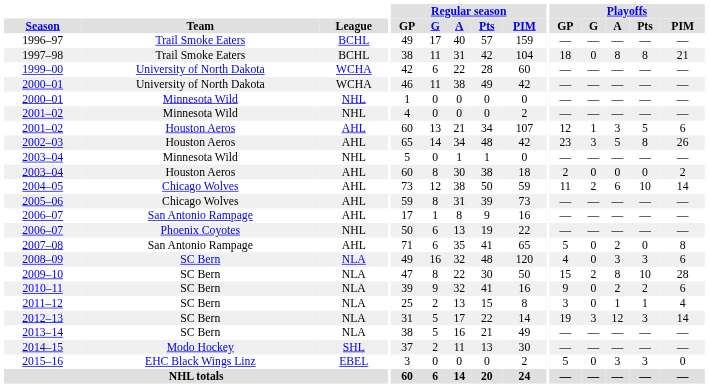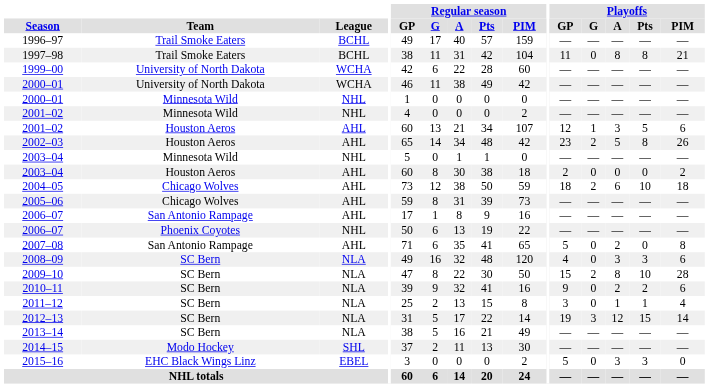 <table border="0" cellpadding="1" cellspacing="0" style="text-align:center; width:60em">
 <tr bgcolor="#e0e0e0">
 <th colspan="3" bgcolor="#ffffff"></th>
 <th rowspan="99" bgcolor="#ffffff"></th>
 <th colspan="5"><a href='#'>Regular season</a></th>
 <th rowspan="99" bgcolor="#ffffff"></th>
 <th colspan="5"><a href='#'>Playoffs</a></th>
 </tr>
 <tr bgcolor="#e0e0e0">
 <th><a href='#'>Season</a></th>
 <th>Team</th>
 <th>League</th>
 <th>GP</th>
 <th><a href='#'>G</a></th>
 <th><a href='#'>A</a></th>
 <th><a href='#'>Pts</a></th>
 <th><a href='#'>PIM</a></th>
 <th>GP</th>
 <th>G</th>
 <th>A</th>
 <th>Pts</th>
 <th>PIM</th>
 </tr>
 <tr>
 <td>1996–97</td>
 <td><a href='#'>Trail Smoke Eaters</a></td>
 <td><a href='#'>BCHL</a></td>
 <td>49</td>
 <td>17</td>
 <td>40</td>
 <td>57</td>
 <td>159</td>
 <td>—</td>
 <td>—</td>
 <td>—</td>
 <td>—</td>
 <td>—</td>
 </tr>
 <tr bgcolor="#f0f0f0">
 <td>1997–98</td>
 <td>Trail Smoke Eaters</td>
 <td>BCHL</td>
 <td>38</td>
 <td>11</td>
 <td>31</td>
 <td>42</td>
 <td>104</td>
-<td>18</td>
+<td>11</td>
 <td>0</td>
 <td>8</td>
 <td>8</td>
 <td>21</td>
 </tr>
 <tr>
 <td><a href='#'>1999–00</a></td>
 <td><a href='#'>University of North Dakota</a></td>
 <td><a href='#'>WCHA</a></td>
 <td>42</td>
 <td>6</td>
 <td>22</td>
 <td>28</td>
 <td>60</td>
 <td>—</td>
 <td>—</td>
 <td>—</td>
 <td>—</td>
 <td>—</td>
 </tr>
 <tr bgcolor="#f0f0f0">
 <td><a href='#'>2000–01</a></td>
 <td>University of North Dakota</td>
 <td>WCHA</td>
 <td>46</td>
 <td>11</td>
 <td>38</td>
 <td>49</td>
 <td>42</td>
 <td>—</td>
 <td>—</td>
 <td>—</td>
 <td>—</td>
 <td>—</td>
 </tr>
 <tr>
 <td><a href='#'>2000–01</a></td>
 <td><a href='#'>Minnesota Wild</a></td>
 <td><a href='#'>NHL</a></td>
 <td>1</td>
 <td>0</td>
 <td>0</td>
 <td>0</td>
 <td>0</td>
 <td>—</td>
 <td>—</td>
 <td>—</td>
 <td>—</td>
 <td>—</td>
 </tr>
 <tr bgcolor="#f0f0f0">
 <td><a href='#'>2001–02</a></td>
 <td>Minnesota Wild</td>
 <td>NHL</td>
 <td>4</td>
 <td>0</td>
 <td>0</td>
 <td>0</td>
 <td>2</td>
 <td>—</td>
 <td>—</td>
 <td>—</td>
 <td>—</td>
 <td>—</td>
 </tr>
 <tr>
 <td><a href='#'>2001–02</a></td>
 <td><a href='#'>Houston Aeros</a></td>
 <td><a href='#'>AHL</a></td>
 <td>60</td>
 <td>13</td>
 <td>21</td>
 <td>34</td>
 <td>107</td>
 <td>12</td>
 <td>1</td>
 <td>3</td>
 <td>5</td>
 <td>6</td>
 </tr>
 <tr bgcolor="#f0f0f0">
 <td><a href='#'>2002–03</a></td>
 <td>Houston Aeros</td>
 <td>AHL</td>
 <td>65</td>
 <td>14</td>
 <td>34</td>
 <td>48</td>
 <td>42</td>
 <td>23</td>
-<td>3</td>
+<td>2</td>
 <td>5</td>
 <td>8</td>
 <td>26</td>
 </tr>
 <tr>
 <td><a href='#'>2003–04</a></td>
 <td>Minnesota Wild</td>
 <td>NHL</td>
 <td>5</td>
 <td>0</td>
 <td>1</td>
 <td>1</td>
 <td>0</td>
 <td>—</td>
 <td>—</td>
 <td>—</td>
 <td>—</td>
 <td>—</td>
 </tr>
 <tr bgcolor="#f0f0f0">
 <td><a href='#'>2003–04</a></td>
 <td>Houston Aeros</td>
 <td>AHL</td>
 <td>60</td>
 <td>8</td>
 <td>30</td>
 <td>38</td>
 <td>18</td>
 <td>2</td>
 <td>0</td>
 <td>0</td>
 <td>0</td>
 <td>2</td>
 </tr>
 <tr>
 <td><a href='#'>2004–05</a></td>
 <td><a href='#'>Chicago Wolves</a></td>
 <td>AHL</td>
 <td>73</td>
 <td>12</td>
 <td>38</td>
 <td>50</td>
 <td>59</td>
-<td>11</td>
+<td>18</td>
 <td>2</td>
 <td>6</td>
 <td>10</td>
-<td>14</td>
+<td>18</td>
 </tr>
 <tr bgcolor="#f0f0f0">
 <td><a href='#'>2005–06</a></td>
 <td>Chicago Wolves</td>
 <td>AHL</td>
 <td>59</td>
 <td>8</td>
 <td>31</td>
 <td>39</td>
 <td>73</td>
 <td>—</td>
 <td>—</td>
 <td>—</td>
 <td>—</td>
 <td>—</td>
 </tr>
 <tr>
 <td><a href='#'>2006–07</a></td>
 <td><a href='#'>San Antonio Rampage</a></td>
 <td>AHL</td>
 <td>17</td>
 <td>1</td>
 <td>8</td>
 <td>9</td>
 <td>16</td>
 <td>—</td>
 <td>—</td>
 <td>—</td>
 <td>—</td>
 <td>—</td>
 </tr>
 <tr bgcolor="#f0f0f0">
 <td><a href='#'>2006–07</a></td>
 <td><a href='#'>Phoenix Coyotes</a></td>
 <td>NHL</td>
 <td>50</td>
 <td>6</td>
 <td>13</td>
 <td>19</td>
 <td>22</td>
 <td>—</td>
 <td>—</td>
 <td>—</td>
 <td>—</td>
 <td>—</td>
 </tr>
 <tr>
 <td><a href='#'>2007–08</a></td>
 <td>San Antonio Rampage</td>
 <td>AHL</td>
 <td>71</td>
 <td>6</td>
 <td>35</td>
 <td>41</td>
 <td>65</td>
 <td>5</td>
 <td>0</td>
 <td>2</td>
 <td>0</td>
 <td>8</td>
 </tr>
 <tr bgcolor="#f0f0f0">
 <td><a href='#'>2008–09</a></td>
 <td><a href='#'>SC Bern</a></td>
 <td><a href='#'>NLA</a></td>
 <td>49</td>
 <td>16</td>
 <td>32</td>
 <td>48</td>
 <td>120</td>
 <td>4</td>
 <td>0</td>
 <td>3</td>
 <td>3</td>
 <td>6</td>
 </tr>
 <tr>
 <td><a href='#'>2009–10</a></td>
 <td>SC Bern</td>
 <td>NLA</td>
 <td>47</td>
 <td>8</td>
 <td>22</td>
 <td>30</td>
 <td>50</td>
 <td>15</td>
 <td>2</td>
 <td>8</td>
 <td>10</td>
 <td>28</td>
 </tr>
 <tr bgcolor="#f0f0f0">
 <td><a href='#'>2010–11</a></td>
 <td>SC Bern</td>
 <td>NLA</td>
 <td>39</td>
 <td>9</td>
 <td>32</td>
 <td>41</td>
 <td>16</td>
 <td>9</td>
 <td>0</td>
 <td>2</td>
 <td>2</td>
 <td>6</td>
 </tr>
 <tr>
 <td><a href='#'>2011–12</a></td>
 <td>SC Bern</td>
 <td>NLA</td>
 <td>25</td>
 <td>2</td>
 <td>13</td>
 <td>15</td>
 <td>8</td>
 <td>3</td>
 <td>0</td>
 <td>1</td>
 <td>1</td>
 <td>4</td>
 </tr>
 <tr bgcolor="#f0f0f0">
 <td><a href='#'>2012–13</a></td>
 <td>SC Bern</td>
 <td>NLA</td>
 <td>31</td>
 <td>5</td>
 <td>17</td>
 <td>22</td>
 <td>14</td>
 <td>19</td>
 <td>3</td>
 <td>12</td>
-<td>3</td>
+<td>15</td>
 <td>14</td>
 </tr>
 <tr>
 <td><a href='#'>2013–14</a></td>
 <td>SC Bern</td>
 <td>NLA</td>
 <td>38</td>
 <td>5</td>
 <td>16</td>
 <td>21</td>
 <td>49</td>
 <td>—</td>
 <td>—</td>
 <td>—</td>
 <td>—</td>
 <td>—</td>
 </tr>
 <tr bgcolor="#f0f0f0">
 <td><a href='#'>2014–15</a></td>
 <td><a href='#'>Modo Hockey</a></td>
 <td><a href='#'>SHL</a></td>
 <td>37</td>
 <td>2</td>
 <td>11</td>
 <td>13</td>
 <td>30</td>
 <td>—</td>
 <td>—</td>
 <td>—</td>
 <td>—</td>
 <td>—</td>
 </tr>
 <tr>
 <td><a href='#'>2015–16</a></td>
 <td><a href='#'>EHC Black Wings Linz</a></td>
 <td><a href='#'>EBEL</a></td>
 <td>3</td>
 <td>0</td>
 <td>0</td>
 <td>0</td>
 <td>2</td>
 <td>5</td>
 <td>0</td>
 <td>3</td>
 <td>3</td>
 <td>0</td>
 </tr>
 <tr bgcolor="#e0e0e0">
 <th colspan="3">NHL totals</th>
 <th>60</th>
 <th>6</th>
 <th>14</th>
 <th>20</th>
 <th>24</th>
 <th>—</th>
 <th>—</th>
 <th>—</th>
 <th>—</th>
 <th>—</th>
 </tr>
 </table>
